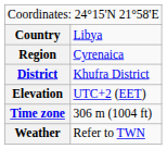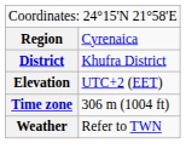 <table class="wikitable">
 <tr>
 <td colspan="2">Coordinates: 24°15'N 21°58'E</td>
-</tr>
-<tr>
-<th>Country</th>
-<td><a href='#'>Libya</a></td>
 </tr>
 <tr>
 <th>Region</th>
 <td><a href='#'>Cyrenaica</a></td>
 </tr>
 <tr>
 <th><a href='#'>District</a></th>
 <td><a href='#'>Khufra District</a></td>
 </tr>
 <tr>
 <th>Elevation</th>
 <td><a href='#'>UTC+2</a> (<a href='#'>EET</a>)</td>
 </tr>
 <tr>
 <th><a href='#'>Time zone</a></th>
 <td>306 m (1004 ft)</td>
 </tr>
 <tr>
 <th>Weather</th>
 <td>Refer to <a href='#'>TWN</a></td>
 </tr>
 </table>
